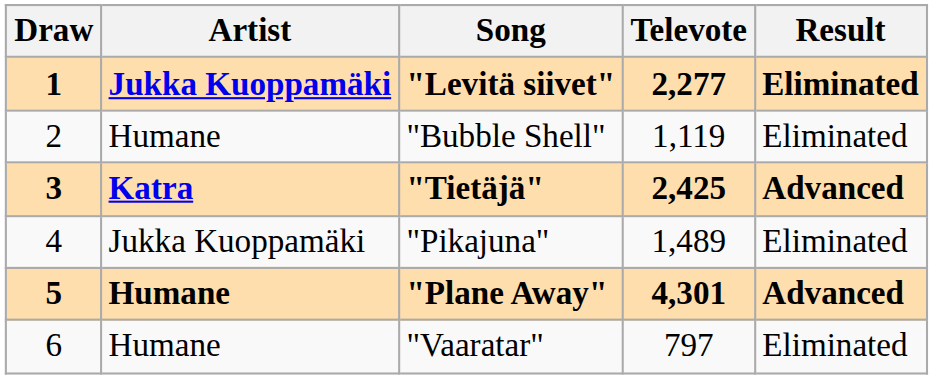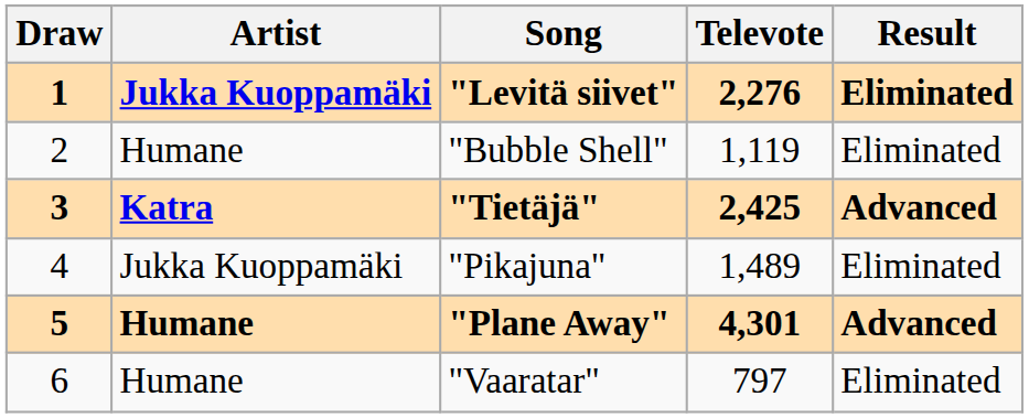 <table class="sortable wikitable" style="margin: 1em auto 1em auto; text-align:center">
 <tr style="background:#ccc;">
 <th>Draw</th>
 <th>Artist</th>
 <th>Song</th>
 <th>Televote</th>
 <th>Result</th>
 </tr>
 <tr style="font-weight:bold; background: navajowhite;">
 <td>1</td>
 <td align="left"><a href='#'>Jukka Kuoppamäki</a></td>
 <td align="left">"Levitä siivet"</td>
-<td>2,277</td>
+<td>2,276</td>
 <td align="left">Eliminated</td>
 </tr>
 <tr>
 <td>2</td>
 <td align="left">Humane</td>
 <td align="left">"Bubble Shell"</td>
 <td>1,119</td>
 <td align="left">Eliminated</td>
 </tr>
 <tr style="font-weight:bold; background: navajowhite;">
 <td>3</td>
 <td align="left"><a href='#'>Katra</a></td>
 <td align="left">"Tietäjä"</td>
 <td>2,425</td>
 <td align="left">Advanced</td>
 </tr>
 <tr>
 <td>4</td>
 <td align="left">Jukka Kuoppamäki</td>
 <td align="left">"Pikajuna"</td>
 <td>1,489</td>
 <td align="left">Eliminated</td>
 </tr>
 <tr style="font-weight:bold; background: navajowhite;">
 <td>5</td>
 <td align="left">Humane</td>
 <td align="left">"Plane Away"</td>
 <td>4,301</td>
 <td align="left">Advanced</td>
 </tr>
 <tr>
 <td>6</td>
 <td align="left">Humane</td>
 <td align="left">"Vaaratar"</td>
 <td>797</td>
 <td align="left">Eliminated</td>
 </tr>
 </table>
